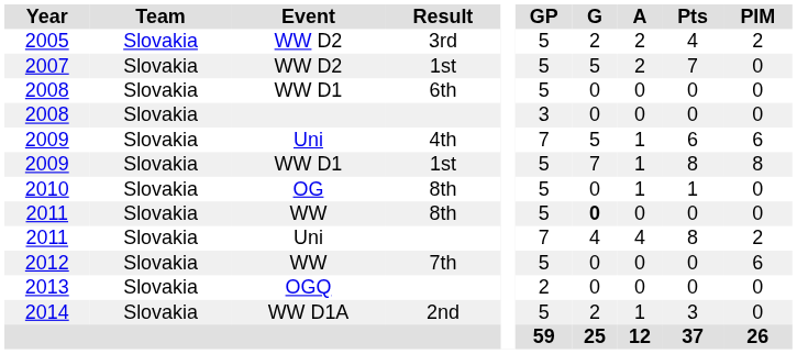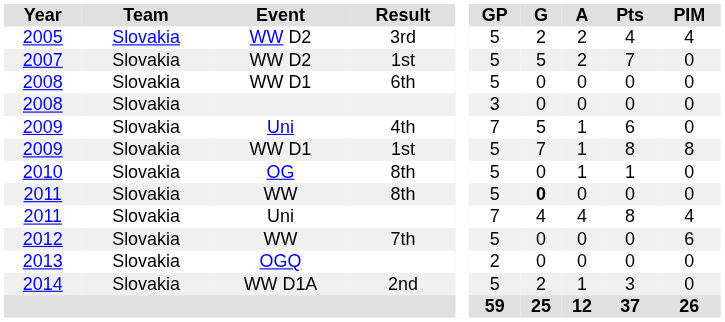 <table border="0" cellpadding="1" cellspacing="0" style="text-align:center; width:40em">
 <tr ALIGN="centre" bgcolor="#e0e0e0">
 <th>Year</th>
 <th>Team</th>
 <th>Event</th>
 <th>Result</th>
 <th rowspan="89" bgcolor="#ffffff"> </th>
 <th>GP</th>
 <th>G</th>
 <th>A</th>
 <th>Pts</th>
 <th>PIM</th>
 </tr>
 <tr>
 <td><a href='#'>2005</a></td>
 <td><a href='#'>Slovakia</a></td>
 <td><a href='#'>WW</a> D2</td>
 <td>3rd</td>
 <td>5</td>
 <td>2</td>
 <td>2</td>
 <td>4</td>
-<td>2</td>
+<td>4</td>
 </tr>
 <tr bgcolor="#f0f0f0">
 <td><a href='#'>2007</a></td>
 <td>Slovakia</td>
 <td>WW D2</td>
 <td>1st</td>
 <td>5</td>
 <td>5</td>
 <td>2</td>
 <td>7</td>
 <td>0</td>
 </tr>
 <tr>
 <td><a href='#'>2008</a></td>
 <td>Slovakia</td>
 <td>WW D1</td>
 <td>6th</td>
 <td>5</td>
 <td>0</td>
 <td>0</td>
 <td>0</td>
 <td>0</td>
 </tr>
 <tr bgcolor="#f0f0f0">
 <td><a href='#'>2008</a></td>
 <td>Slovakia</td>
 <td></td>
 <td></td>
 <td>3</td>
 <td>0</td>
 <td>0</td>
 <td>0</td>
 <td>0</td>
 </tr>
 <tr>
 <td><a href='#'>2009</a></td>
 <td>Slovakia</td>
 <td><a href='#'>Uni</a></td>
 <td>4th</td>
 <td>7</td>
 <td>5</td>
 <td>1</td>
 <td>6</td>
-<td>6</td>
+<td>0</td>
 </tr>
 <tr bgcolor="#f0f0f0">
 <td><a href='#'>2009</a></td>
 <td>Slovakia</td>
 <td>WW D1</td>
 <td>1st</td>
 <td>5</td>
 <td>7</td>
 <td>1</td>
 <td>8</td>
 <td>8</td>
 </tr>
 <tr>
 <td><a href='#'>2010</a></td>
 <td>Slovakia</td>
 <td><a href='#'>OG</a></td>
 <td>8th</td>
 <td>5</td>
 <td>0</td>
 <td>1</td>
 <td>1</td>
 <td>0</td>
 </tr>
 <tr bgcolor="#f0f0f0">
 <td><a href='#'>2011</a></td>
 <td>Slovakia</td>
 <td>WW</td>
 <td>8th</td>
 <td>5</td>
 <td><strong>0</strong></td>
 <td>0</td>
 <td>0</td>
 <td>0</td>
 </tr>
 <tr>
 <td><a href='#'>2011</a></td>
 <td>Slovakia</td>
 <td>Uni</td>
 <td></td>
 <td>7</td>
 <td>4</td>
 <td>4</td>
 <td>8</td>
-<td>2</td>
+<td>4</td>
 </tr>
 <tr bgcolor="#f0f0f0">
 <td><a href='#'>2012</a></td>
 <td>Slovakia</td>
 <td>WW</td>
 <td>7th</td>
 <td>5</td>
 <td>0</td>
 <td>0</td>
 <td>0</td>
 <td>6</td>
 </tr>
 <tr>
 <td><a href='#'>2013</a></td>
 <td>Slovakia</td>
 <td><a href='#'>OGQ</a></td>
 <td></td>
 <td>2</td>
 <td>0</td>
 <td>0</td>
 <td>0</td>
 <td>0</td>
 </tr>
 <tr bgcolor="#f0f0f0">
 <td><a href='#'>2014</a></td>
 <td>Slovakia</td>
 <td>WW D1A</td>
 <td>2nd</td>
 <td>5</td>
 <td>2</td>
 <td>1</td>
 <td>3</td>
 <td>0</td>
 </tr>
 <tr align="centre" bgcolor="#e0e0e0">
 <th colspan="4"></th>
 <th>59</th>
 <th>25</th>
 <th>12</th>
 <th>37</th>
 <th>26</th>
 </tr>
 </table>
